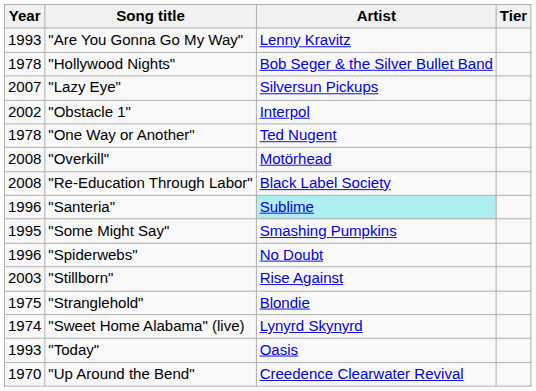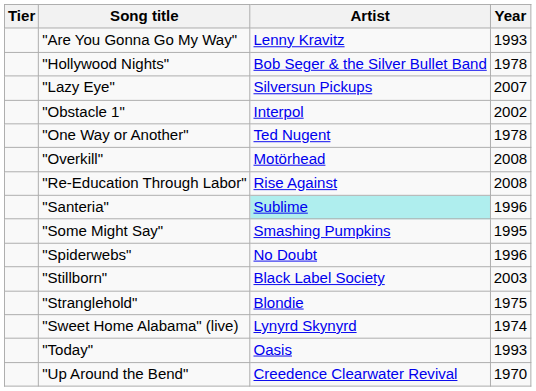 <table class="wikitable sortable">
 <tr>
-<th>Year</th>
+<th>Tier</th>
 <th>Song title</th>
 <th>Artist</th>
-<th>Tier</th>
+<th>Year</th>
 </tr>
 <tr>
-<td>1993</td>
+<td></td>
 <td>"Are You Gonna Go My Way"</td>
 <td><a href='#'>Lenny Kravitz</a></td>
-<td></td>
+<td>1993</td>
 </tr>
 <tr>
-<td>1978</td>
+<td></td>
 <td>"Hollywood Nights"</td>
 <td><a href='#'>Bob Seger & the Silver Bullet Band</a></td>
-<td></td>
+<td>1978</td>
 </tr>
 <tr>
-<td>2007</td>
+<td></td>
 <td>"Lazy Eye"</td>
 <td><a href='#'>Silversun Pickups</a></td>
-<td></td>
+<td>2007</td>
 </tr>
 <tr>
-<td>2002</td>
+<td></td>
 <td>"Obstacle 1"</td>
 <td><a href='#'>Interpol</a></td>
-<td></td>
+<td>2002</td>
 </tr>
 <tr>
-<td>1978</td>
+<td></td>
 <td>"One Way or Another"</td>
 <td><a href='#'>Ted Nugent</a></td>
-<td></td>
+<td>1978</td>
 </tr>
 <tr>
-<td>2008</td>
+<td></td>
 <td>"Overkill"</td>
 <td><a href='#'>Motörhead</a></td>
-<td></td>
+<td>2008</td>
 </tr>
 <tr>
+<td></td>
+<td>"Re-Education Through Labor"</td>
+<td><a href='#'>Rise Against</a></td>
 <td>2008</td>
-<td>"Re-Education Through Labor"</td>
-<td><a href='#'>Black Label Society</a></td>
-<td></td>
 </tr>
 <tr>
-<td>1996</td>
+<td></td>
 <td>"Santeria"</td>
 <td style="background: paleturquoise;"><a href='#'>Sublime</a></td>
-<td></td>
+<td>1996</td>
 </tr>
 <tr>
-<td>1995</td>
+<td></td>
 <td>"Some Might Say"</td>
 <td><a href='#'>Smashing Pumpkins</a></td>
-<td></td>
+<td>1995</td>
 </tr>
 <tr>
-<td>1996</td>
+<td></td>
 <td>"Spiderwebs"</td>
 <td><a href='#'>No Doubt</a></td>
-<td></td>
+<td>1996</td>
 </tr>
 <tr>
+<td></td>
+<td>"Stillborn"</td>
+<td><a href='#'>Black Label Society</a></td>
 <td>2003</td>
-<td>"Stillborn"</td>
-<td><a href='#'>Rise Against</a></td>
-<td></td>
 </tr>
 <tr>
-<td>1975</td>
+<td></td>
 <td>"Stranglehold"</td>
 <td><a href='#'>Blondie</a></td>
-<td></td>
+<td>1975</td>
 </tr>
 <tr>
-<td>1974</td>
+<td></td>
 <td>"Sweet Home Alabama" (live)</td>
 <td><a href='#'>Lynyrd Skynyrd</a></td>
-<td></td>
+<td>1974</td>
 </tr>
 <tr>
-<td>1993</td>
+<td></td>
 <td>"Today"</td>
 <td><a href='#'>Oasis</a></td>
-<td></td>
+<td>1993</td>
 </tr>
 <tr>
-<td>1970</td>
+<td></td>
 <td>"Up Around the Bend"</td>
 <td><a href='#'>Creedence Clearwater Revival</a></td>
-<td></td>
+<td>1970</td>
 </tr>
 </table>
